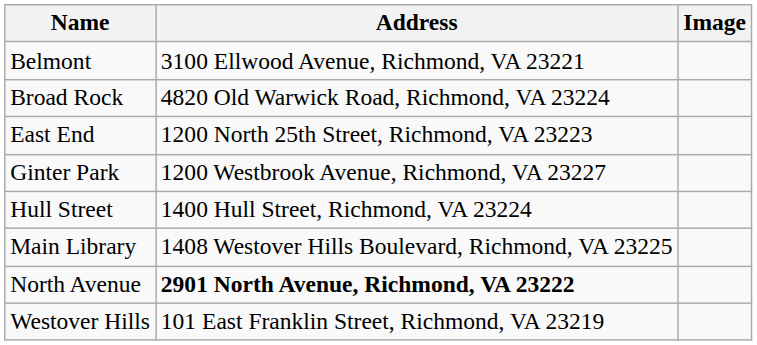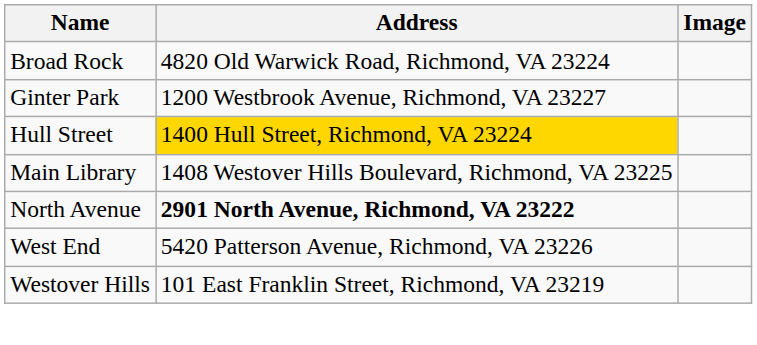 <table class="wikitable">
 <tr>
 <th>Name</th>
 <th>Address </th>
 <th>Image</th>
 </tr>
 <tr>
-<td>Belmont</td>
-<td>3100 Ellwood Avenue, Richmond, VA 23221</td>
-<td></td>
-</tr>
-<tr>
 <td>Broad Rock</td>
 <td>4820 Old Warwick Road, Richmond, VA 23224</td>
-<td></td>
-</tr>
-<tr>
-<td>East End</td>
-<td>1200 North 25th Street, Richmond, VA 23223</td>
 <td></td>
 </tr>
 <tr>
 <td>Ginter Park</td>
 <td>1200 Westbrook Avenue, Richmond, VA 23227</td>
 <td></td>
 </tr>
 <tr>
 <td>Hull Street</td>
-<td>1400 Hull Street, Richmond, VA 23224</td>
+<td style="background: gold;">1400 Hull Street, Richmond, VA 23224</td>
 <td></td>
 </tr>
 <tr>
 <td>Main Library</td>
 <td>1408 Westover Hills Boulevard, Richmond, VA 23225</td>
 <td></td>
 </tr>
 <tr>
 <td>North Avenue</td>
 <td><strong>2901 North Avenue, Richmond, VA 23222</strong></td>
 <td></td>
 </tr>
 <tr>
+<td>West End</td>
+<td>5420 Patterson Avenue, Richmond, VA 23226</td>
+<td></td>
+</tr>
+<tr>
 <td>Westover Hills</td>
 <td>101 East Franklin Street, Richmond, VA 23219</td>
 <td></td>
 </tr>
 </table>
